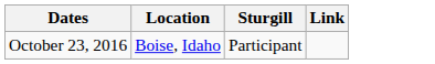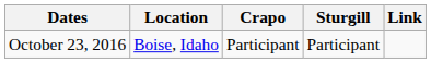 <table class="wikitable" style="text-align:center">
 <tr>
 <th>Dates</th>
 <th>Location</th>
+<th>Crapo</th>
 <th>Sturgill</th>
 <th>Link</th>
 </tr>
 <tr>
 <td>October 23, 2016</td>
 <td><a href='#'>Boise</a>, <a href='#'>Idaho</a></td>
 <td>Participant</td>
+<td>Participant</td>
 <td align=left></td>
 </tr>
 </table>
